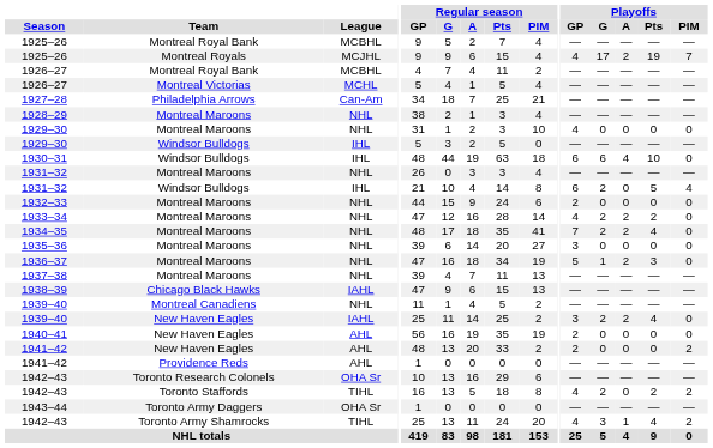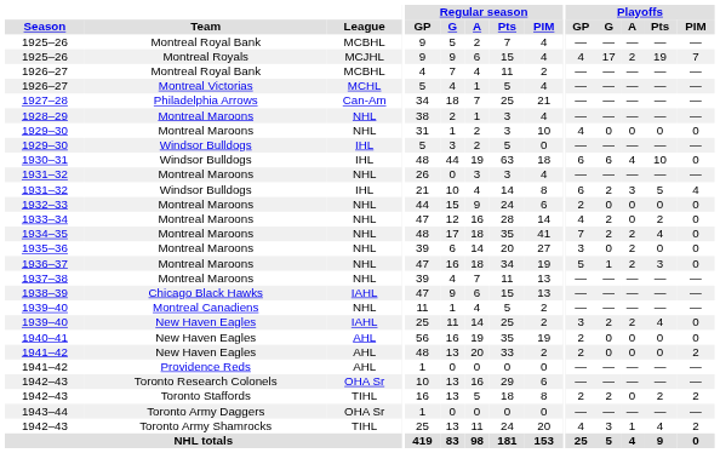 <table border="0" cellpadding="1" cellspacing="0" style="text-align:center; width:60em">
 <tr bgcolor="#e0e0e0">
 <th colspan="3" bgcolor="#ffffff"></th>
 <th rowspan="100" bgcolor="#ffffff"></th>
 <th colspan="5"><a href='#'>Regular season</a></th>
 <th rowspan="100" bgcolor="#ffffff"></th>
 <th colspan="5"><a href='#'>Playoffs</a></th>
 </tr>
 <tr bgcolor="#e0e0e0">
 <th><a href='#'>Season</a></th>
 <th>Team</th>
 <th>League</th>
 <th>GP</th>
 <th><a href='#'>G</a></th>
 <th><a href='#'>A</a></th>
 <th><a href='#'>Pts</a></th>
 <th><a href='#'>PIM</a></th>
 <th>GP</th>
 <th>G</th>
 <th>A</th>
 <th>Pts</th>
 <th>PIM</th>
 </tr>
 <tr>
 <td>1925–26</td>
 <td>Montreal Royal Bank</td>
 <td>MCBHL</td>
 <td>9</td>
 <td>5</td>
 <td>2</td>
 <td>7</td>
 <td>4</td>
 <td>—</td>
 <td>—</td>
 <td>—</td>
 <td>—</td>
 <td>—</td>
 </tr>
 <tr bgcolor="#f0f0f0">
 <td>1925–26</td>
 <td>Montreal Royals</td>
 <td>MCJHL</td>
 <td>9</td>
 <td>9</td>
 <td>6</td>
 <td>15</td>
 <td>4</td>
 <td>4</td>
 <td>17</td>
 <td>2</td>
 <td>19</td>
 <td>7</td>
 </tr>
 <tr>
 <td>1926–27</td>
 <td>Montreal Royal Bank</td>
 <td>MCBHL</td>
 <td>4</td>
 <td>7</td>
 <td>4</td>
 <td>11</td>
 <td>2</td>
 <td>—</td>
 <td>—</td>
 <td>—</td>
 <td>—</td>
 <td>—</td>
 </tr>
 <tr bgcolor="#f0f0f0">
 <td>1926–27</td>
 <td><a href='#'>Montreal Victorias</a></td>
 <td><a href='#'>MCHL</a></td>
 <td>5</td>
 <td>4</td>
 <td>1</td>
 <td>5</td>
 <td>4</td>
 <td>—</td>
 <td>—</td>
 <td>—</td>
 <td>—</td>
 <td>—</td>
 </tr>
 <tr>
 <td><a href='#'>1927–28</a></td>
 <td><a href='#'>Philadelphia Arrows</a></td>
 <td><a href='#'>Can-Am</a></td>
 <td>34</td>
 <td>18</td>
 <td>7</td>
 <td>25</td>
 <td>21</td>
 <td>—</td>
 <td>—</td>
 <td>—</td>
 <td>—</td>
 <td>—</td>
 </tr>
 <tr bgcolor="#f0f0f0">
 <td><a href='#'>1928–29</a></td>
 <td><a href='#'>Montreal Maroons</a></td>
 <td><a href='#'>NHL</a></td>
 <td>38</td>
 <td>2</td>
 <td>1</td>
 <td>3</td>
 <td>4</td>
 <td>—</td>
 <td>—</td>
 <td>—</td>
 <td>—</td>
 <td>—</td>
 </tr>
 <tr>
 <td><a href='#'>1929–30</a></td>
 <td>Montreal Maroons</td>
 <td>NHL</td>
 <td>31</td>
 <td>1</td>
 <td>2</td>
 <td>3</td>
 <td>10</td>
 <td>4</td>
 <td>0</td>
 <td>0</td>
 <td>0</td>
 <td>0</td>
 </tr>
 <tr bgcolor="#f0f0f0">
 <td><a href='#'>1929–30</a></td>
 <td><a href='#'>Windsor Bulldogs</a></td>
 <td><a href='#'>IHL</a></td>
 <td>5</td>
 <td>3</td>
 <td>2</td>
 <td>5</td>
 <td>0</td>
 <td>—</td>
 <td>—</td>
 <td>—</td>
 <td>—</td>
 <td>—</td>
 </tr>
 <tr>
 <td><a href='#'>1930–31</a></td>
 <td>Windsor Bulldogs</td>
 <td>IHL</td>
 <td>48</td>
 <td>44</td>
 <td>19</td>
 <td>63</td>
 <td>18</td>
 <td>6</td>
 <td>6</td>
 <td>4</td>
 <td>10</td>
 <td>0</td>
 </tr>
 <tr bgcolor="#f0f0f0">
 <td><a href='#'>1931–32</a></td>
 <td>Montreal Maroons</td>
 <td>NHL</td>
 <td>26</td>
 <td>0</td>
 <td>3</td>
 <td>3</td>
 <td>4</td>
 <td>—</td>
 <td>—</td>
 <td>—</td>
 <td>—</td>
 <td>—</td>
 </tr>
 <tr>
 <td><a href='#'>1931–32</a></td>
 <td>Windsor Bulldogs</td>
 <td>IHL</td>
 <td>21</td>
 <td>10</td>
 <td>4</td>
 <td>14</td>
 <td>8</td>
 <td>6</td>
 <td>2</td>
-<td>0</td>
+<td>3</td>
 <td>5</td>
 <td>4</td>
 </tr>
 <tr bgcolor="#f0f0f0">
 <td><a href='#'>1932–33</a></td>
 <td>Montreal Maroons</td>
 <td>NHL</td>
 <td>44</td>
 <td>15</td>
 <td>9</td>
 <td>24</td>
 <td>6</td>
 <td>2</td>
 <td>0</td>
 <td>0</td>
 <td>0</td>
 <td>0</td>
 </tr>
 <tr>
 <td><a href='#'>1933–34</a></td>
 <td>Montreal Maroons</td>
 <td>NHL</td>
 <td>47</td>
 <td>12</td>
 <td>16</td>
 <td>28</td>
 <td>14</td>
 <td>4</td>
 <td>2</td>
-<td>2</td>
+<td>0</td>
 <td>2</td>
 <td>0</td>
 </tr>
 <tr bgcolor="#f0f0f0">
 <td><a href='#'>1934–35</a></td>
 <td>Montreal Maroons</td>
 <td>NHL</td>
 <td>48</td>
 <td>17</td>
 <td>18</td>
 <td>35</td>
 <td>41</td>
 <td>7</td>
 <td>2</td>
 <td>2</td>
 <td>4</td>
 <td>0</td>
 </tr>
 <tr>
 <td><a href='#'>1935–36</a></td>
 <td>Montreal Maroons</td>
 <td>NHL</td>
 <td>39</td>
 <td>6</td>
 <td>14</td>
 <td>20</td>
 <td>27</td>
 <td>3</td>
 <td>0</td>
-<td>0</td>
+<td>2</td>
 <td>0</td>
 <td>0</td>
 </tr>
 <tr bgcolor="#f0f0f0">
 <td><a href='#'>1936–37</a></td>
 <td>Montreal Maroons</td>
 <td>NHL</td>
 <td>47</td>
 <td>16</td>
 <td>18</td>
 <td>34</td>
 <td>19</td>
 <td>5</td>
 <td>1</td>
 <td>2</td>
 <td>3</td>
 <td>0</td>
 </tr>
 <tr>
 <td><a href='#'>1937–38</a></td>
 <td>Montreal Maroons</td>
 <td>NHL</td>
 <td>39</td>
 <td>4</td>
 <td>7</td>
 <td>11</td>
 <td>13</td>
 <td>—</td>
 <td>—</td>
 <td>—</td>
 <td>—</td>
 <td>—</td>
 </tr>
 <tr bgcolor="#f0f0f0">
 <td><a href='#'>1938–39</a></td>
 <td><a href='#'>Chicago Black Hawks</a></td>
 <td><a href='#'>IAHL</a></td>
 <td>47</td>
 <td>9</td>
 <td>6</td>
 <td>15</td>
 <td>13</td>
 <td>—</td>
 <td>—</td>
 <td>—</td>
 <td>—</td>
 <td>—</td>
 </tr>
 <tr>
 <td><a href='#'>1939–40</a></td>
 <td><a href='#'>Montreal Canadiens</a></td>
 <td>NHL</td>
 <td>11</td>
 <td>1</td>
 <td>4</td>
 <td>5</td>
 <td>2</td>
 <td>—</td>
 <td>—</td>
 <td>—</td>
 <td>—</td>
 <td>—</td>
 </tr>
 <tr bgcolor="#f0f0f0">
 <td><a href='#'>1939–40</a></td>
 <td><a href='#'>New Haven Eagles</a></td>
 <td><a href='#'>IAHL</a></td>
 <td>25</td>
 <td>11</td>
 <td>14</td>
 <td>25</td>
 <td>2</td>
 <td>3</td>
 <td>2</td>
 <td>2</td>
 <td>4</td>
 <td>0</td>
 </tr>
 <tr>
 <td><a href='#'>1940–41</a></td>
 <td>New Haven Eagles</td>
 <td><a href='#'>AHL</a></td>
 <td>56</td>
 <td>16</td>
 <td>19</td>
 <td>35</td>
 <td>19</td>
 <td>2</td>
 <td>0</td>
 <td>0</td>
 <td>0</td>
 <td>0</td>
 </tr>
 <tr bgcolor="#f0f0f0">
 <td><a href='#'>1941–42</a></td>
 <td>New Haven Eagles</td>
 <td>AHL</td>
 <td>48</td>
 <td>13</td>
 <td>20</td>
 <td>33</td>
 <td>2</td>
 <td>2</td>
 <td>0</td>
 <td>0</td>
 <td>0</td>
 <td>2</td>
 </tr>
 <tr>
 <td>1941–42</td>
 <td><a href='#'>Providence Reds</a></td>
 <td>AHL</td>
 <td>1</td>
 <td>0</td>
 <td>0</td>
 <td>0</td>
 <td>0</td>
 <td>—</td>
 <td>—</td>
 <td>—</td>
 <td>—</td>
 <td>—</td>
 </tr>
 <tr bgcolor="#f0f0f0">
 <td>1942–43</td>
 <td>Toronto Research Colonels</td>
 <td><a href='#'>OHA Sr</a></td>
 <td>10</td>
 <td>13</td>
 <td>16</td>
 <td>29</td>
 <td>6</td>
 <td>—</td>
 <td>—</td>
 <td>—</td>
 <td>—</td>
 <td>—</td>
 </tr>
 <tr>
 <td>1942–43</td>
 <td>Toronto Staffords</td>
 <td>TIHL</td>
 <td>16</td>
 <td>13</td>
 <td>5</td>
 <td>18</td>
 <td>8</td>
-<td>4</td>
+<td>2</td>
 <td>2</td>
 <td>0</td>
 <td>2</td>
 <td>2</td>
 </tr>
 <tr bgcolor="#f0f0f0">
 <td>1943–44</td>
 <td>Toronto Army Daggers</td>
 <td>OHA Sr</td>
 <td>1</td>
 <td>0</td>
 <td>0</td>
 <td>0</td>
 <td>0</td>
 <td>—</td>
 <td>—</td>
 <td>—</td>
 <td>—</td>
 <td>—</td>
 </tr>
 <tr>
 <td>1942–43</td>
 <td>Toronto Army Shamrocks</td>
 <td>TIHL</td>
 <td>25</td>
 <td>13</td>
 <td>11</td>
 <td>24</td>
 <td>20</td>
 <td>4</td>
 <td>3</td>
 <td>1</td>
 <td>4</td>
 <td>2</td>
 </tr>
 <tr bgcolor="#e0e0e0">
 <th colspan="3">NHL totals</th>
 <th>419</th>
 <th>83</th>
 <th>98</th>
 <th>181</th>
 <th>153</th>
 <th>25</th>
 <th>5</th>
 <th>4</th>
 <th>9</th>
 <th>0</th>
 </tr>
 </table>
